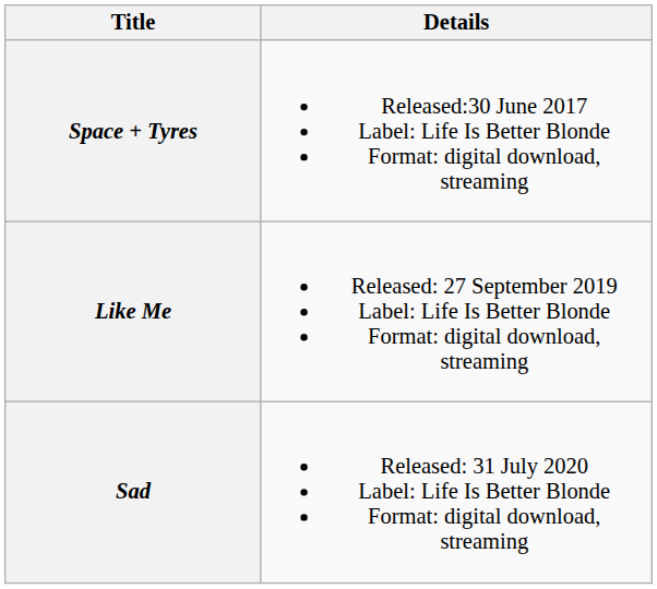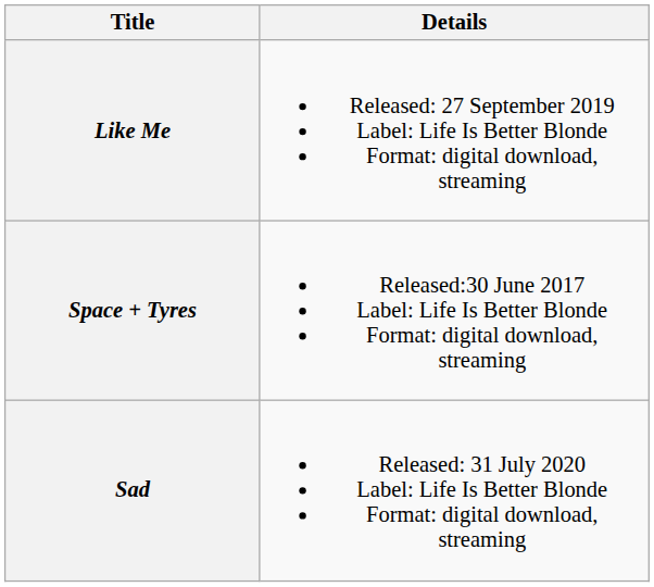 <table class="wikitable plainrowheaders" style="text-align:center;" border="1">
 <tr>
 <th scope="col" style="width:11em;">Title</th>
 <th scope="col" style="width:17em;">Details</th>
 </tr>
 <tr>
+<th scope="row"><em>Like Me</em></th>
+<td><br><ul><li>Released: 27 September 2019</li><li>Label: Life Is Better Blonde</li><li>Format: digital download, streaming</li></ul></td>
+</tr>
+<tr>
 <th scope="row"><em>Space + Tyres</em></th>
 <td><br><ul><li>Released:30 June 2017</li><li>Label: Life Is Better Blonde</li><li>Format: digital download, streaming</li></ul></td>
-</tr>
-<tr>
-<th scope="row"><em>Like Me</em></th>
-<td><br><ul><li>Released: 27 September 2019</li><li>Label: Life Is Better Blonde</li><li>Format: digital download, streaming</li></ul></td>
 </tr>
 <tr>
 <th scope="row"><em>Sad</em></th>
 <td><br><ul><li>Released: 31 July 2020</li><li>Label: Life Is Better Blonde</li><li>Format: digital download, streaming</li></ul></td>
 </tr>
 </table>
